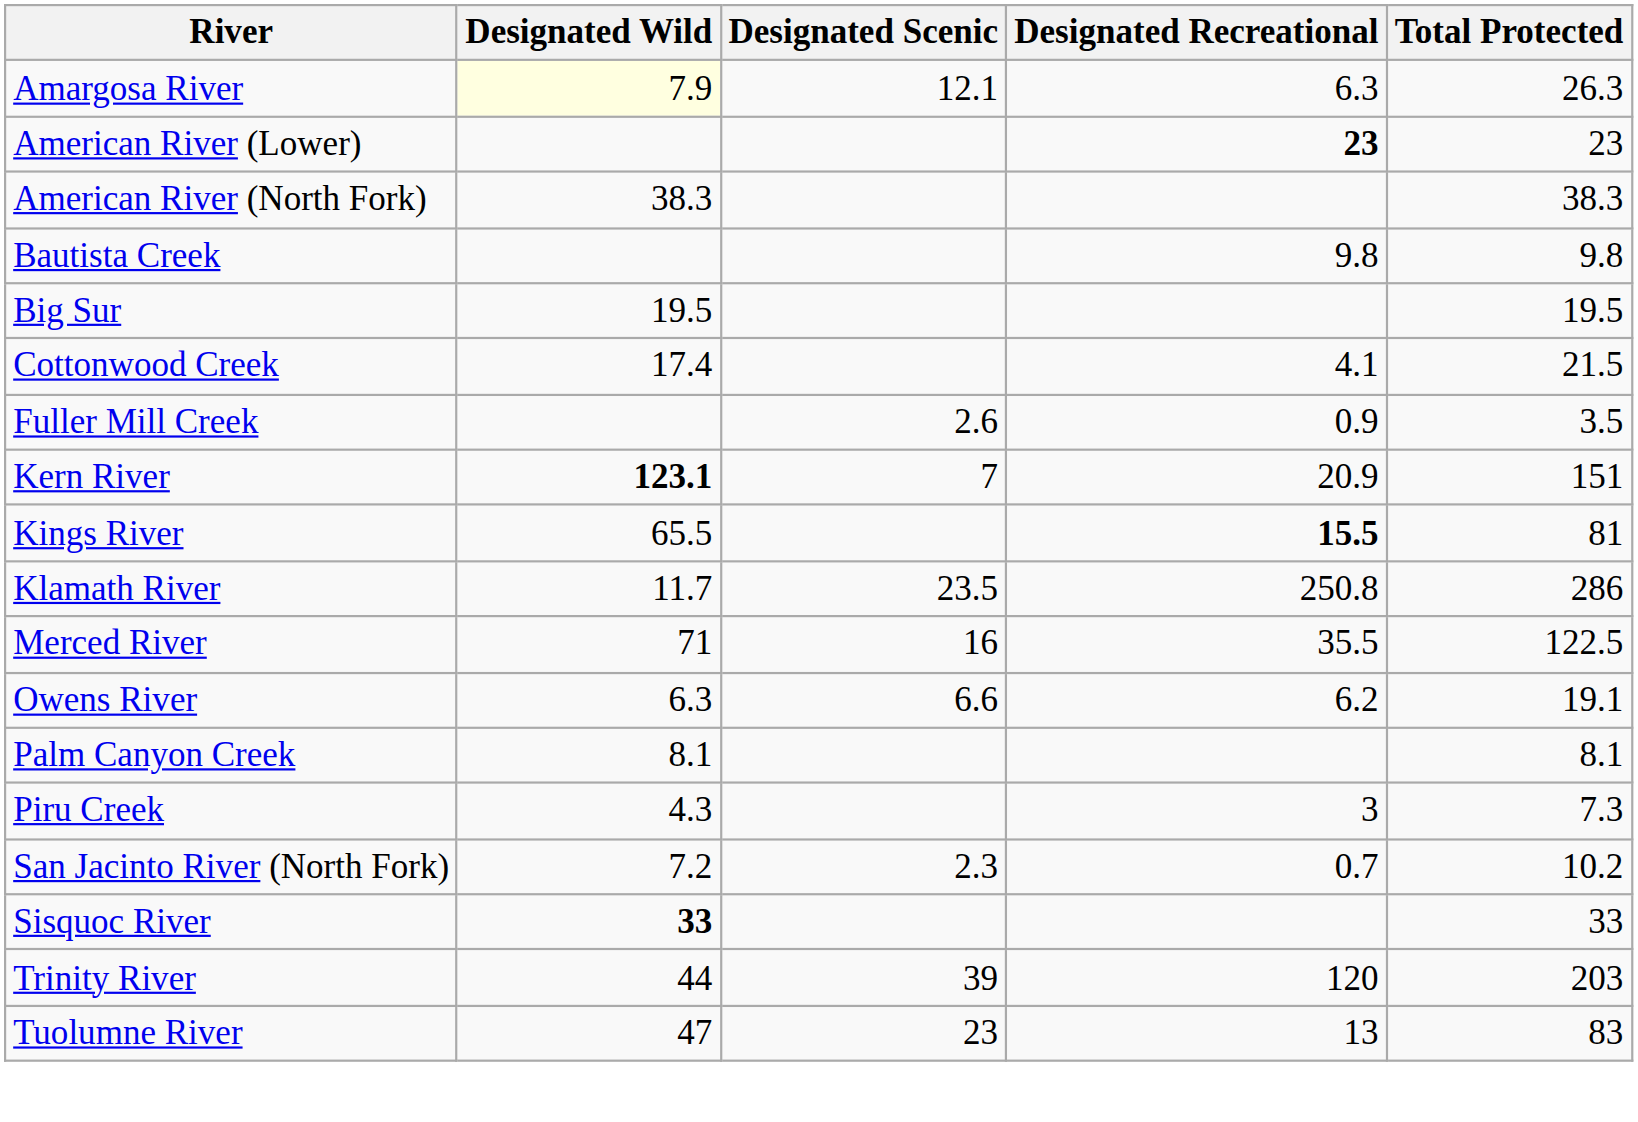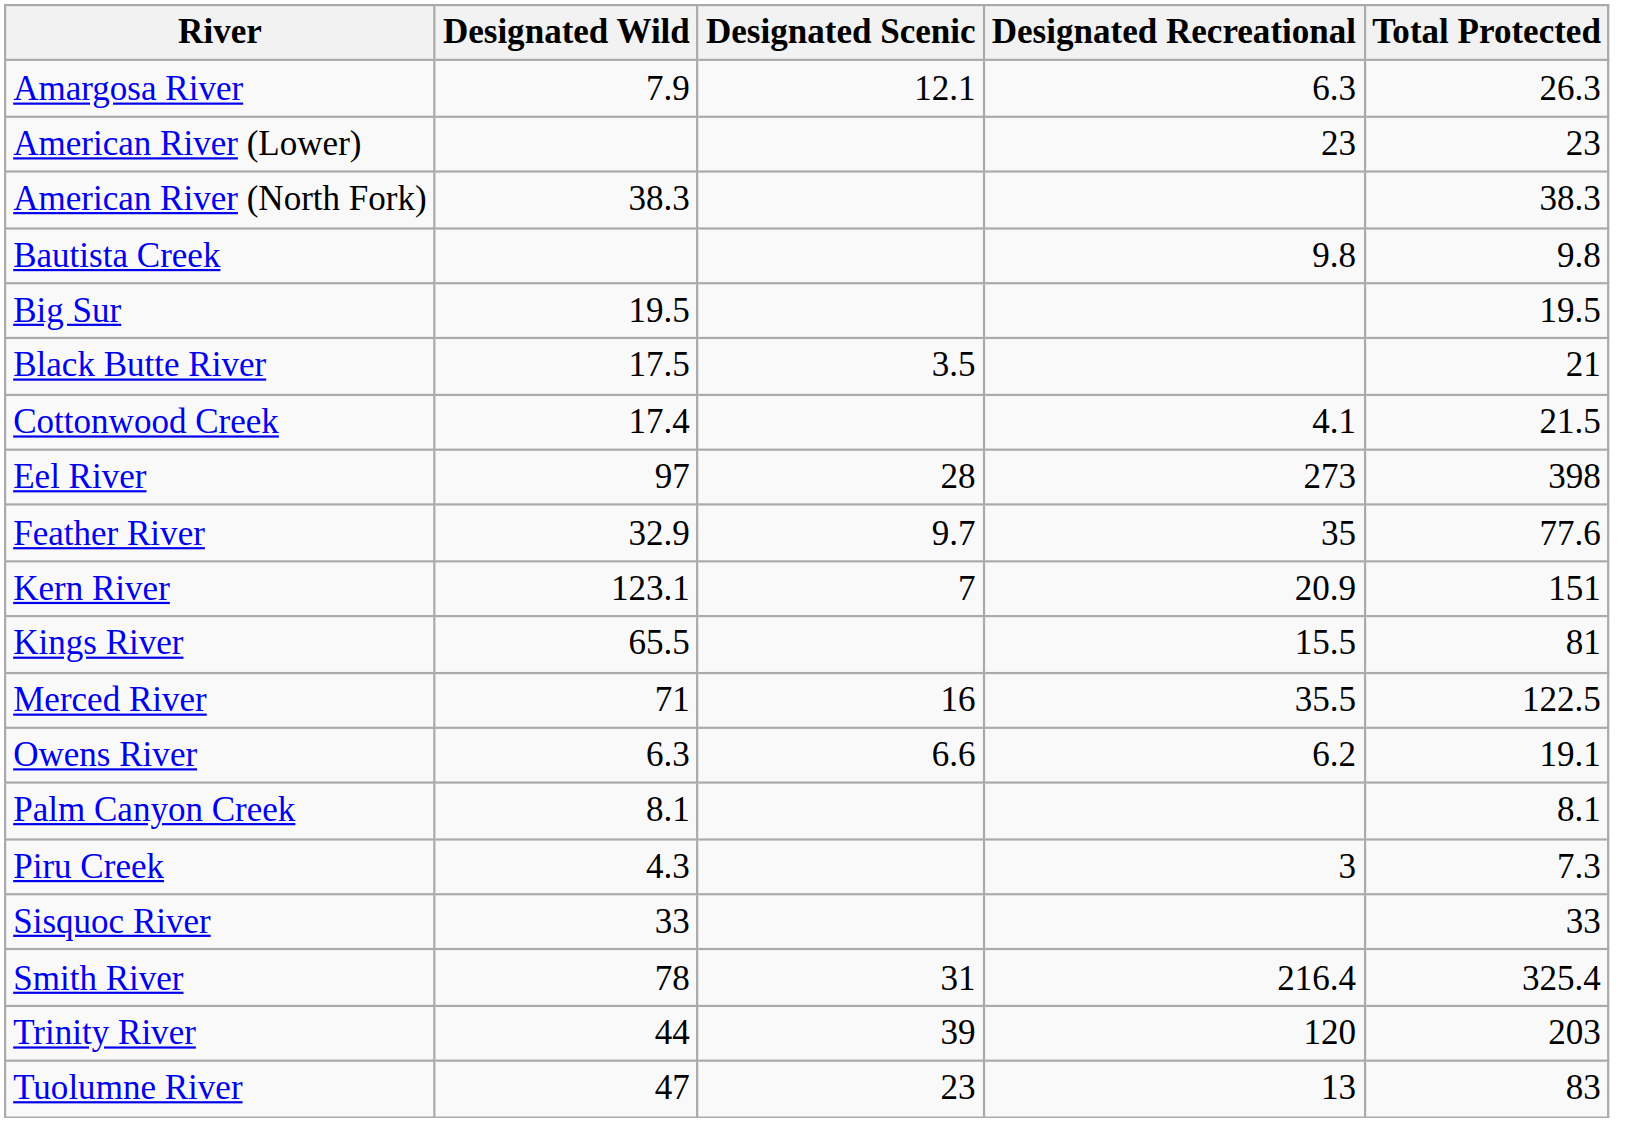 <table class="wikitable sortable">
 <tr align=left>
 <th>River</th>
 <th>Designated Wild</th>
 <th>Designated Scenic</th>
 <th>Designated Recreational</th>
 <th>Total Protected</th>
 </tr>
 <tr>
 <td><a href='#'>Amargosa River</a></td>
-<td align=right style="background: lightyellow;">7.9</td>
+<td align=right>7.9</td>
 <td align=right>12.1</td>
 <td align=right>6.3</td>
 <td align=right>26.3</td>
 </tr>
 <tr>
 <td><a href='#'>American River</a> (Lower)</td>
 <td align=right></td>
 <td align=right></td>
-<td align=right><strong>23</strong></td>
+<td align=right>23</td>
 <td align=right>23</td>
 </tr>
 <tr>
 <td><a href='#'>American River</a> (North Fork)</td>
 <td align=right>38.3</td>
 <td align=right></td>
 <td align=right></td>
 <td align=right>38.3</td>
 </tr>
 <tr>
 <td><a href='#'>Bautista Creek</a></td>
 <td align=right></td>
 <td align=right></td>
 <td align=right>9.8</td>
 <td align=right>9.8</td>
 </tr>
 <tr>
 <td><a href='#'>Big Sur</a></td>
 <td align=right>19.5</td>
 <td align=right></td>
 <td align=right></td>
 <td align=right>19.5</td>
 </tr>
 <tr>
+<td><a href='#'>Black Butte River</a></td>
+<td align=right>17.5</td>
+<td align=right>3.5</td>
+<td align=right></td>
+<td align=right>21</td>
+</tr>
+<tr>
 <td><a href='#'>Cottonwood Creek</a></td>
 <td align=right>17.4</td>
 <td align=right></td>
 <td align=right>4.1</td>
 <td align=right>21.5</td>
 </tr>
 <tr>
-<td><a href='#'>Fuller Mill Creek</a></td>
-<td align=right></td>
-<td align=right>2.6</td>
-<td align=right>0.9</td>
-<td align=right>3.5</td>
+<td><a href='#'>Eel River</a></td>
+<td align=right>97</td>
+<td align=right>28</td>
+<td align=right>273</td>
+<td align=right>398</td>
+</tr>
+<tr>
+<td><a href='#'>Feather River</a></td>
+<td align=right>32.9</td>
+<td align=right>9.7</td>
+<td align=right>35</td>
+<td align=right>77.6</td>
 </tr>
 <tr>
 <td><a href='#'>Kern River</a></td>
-<td align=right><strong>123.1</strong></td>
+<td align=right>123.1</td>
 <td align=right>7</td>
 <td align=right>20.9</td>
 <td align=right>151</td>
 </tr>
 <tr>
 <td><a href='#'>Kings River</a></td>
 <td align=right>65.5</td>
 <td align=right></td>
-<td align=right><strong>15.5</strong></td>
+<td align=right>15.5</td>
 <td align=right>81</td>
-</tr>
-<tr>
-<td><a href='#'>Klamath River</a></td>
-<td align=right>11.7</td>
-<td align=right>23.5</td>
-<td align=right>250.8</td>
-<td align=right>286</td>
 </tr>
 <tr>
 <td><a href='#'>Merced River</a></td>
 <td align=right>71</td>
 <td align=right>16</td>
 <td align=right>35.5</td>
 <td align=right>122.5</td>
 </tr>
 <tr>
 <td><a href='#'>Owens River</a></td>
 <td align=right>6.3</td>
 <td align=right>6.6</td>
 <td align=right>6.2</td>
 <td align=right>19.1</td>
 </tr>
 <tr>
 <td><a href='#'>Palm Canyon Creek</a></td>
 <td align=right>8.1</td>
 <td align=right></td>
 <td align=right></td>
 <td align=right>8.1</td>
 </tr>
 <tr>
 <td><a href='#'>Piru Creek</a></td>
 <td align=right>4.3</td>
 <td align=right></td>
 <td align=right>3</td>
 <td align=right>7.3</td>
 </tr>
 <tr>
-<td><a href='#'>San Jacinto River</a> (North Fork)</td>
-<td align=right>7.2</td>
-<td align=right>2.3</td>
-<td align=right>0.7</td>
-<td align=right>10.2</td>
-</tr>
-<tr>
 <td><a href='#'>Sisquoc River</a></td>
-<td align=right><strong>33</strong></td>
+<td align=right>33</td>
 <td align=right></td>
 <td align=right></td>
 <td align=right>33</td>
+</tr>
+<tr>
+<td><a href='#'>Smith River</a></td>
+<td align=right>78</td>
+<td align=right>31</td>
+<td align=right>216.4</td>
+<td align=right>325.4</td>
 </tr>
 <tr>
 <td><a href='#'>Trinity River</a></td>
 <td align=right>44</td>
 <td align=right>39</td>
 <td align=right>120</td>
 <td align=right>203</td>
 </tr>
 <tr>
 <td><a href='#'>Tuolumne River</a></td>
 <td align=right>47</td>
 <td align=right>23</td>
 <td align=right>13</td>
 <td align=right>83</td>
 </tr>
 </table>
